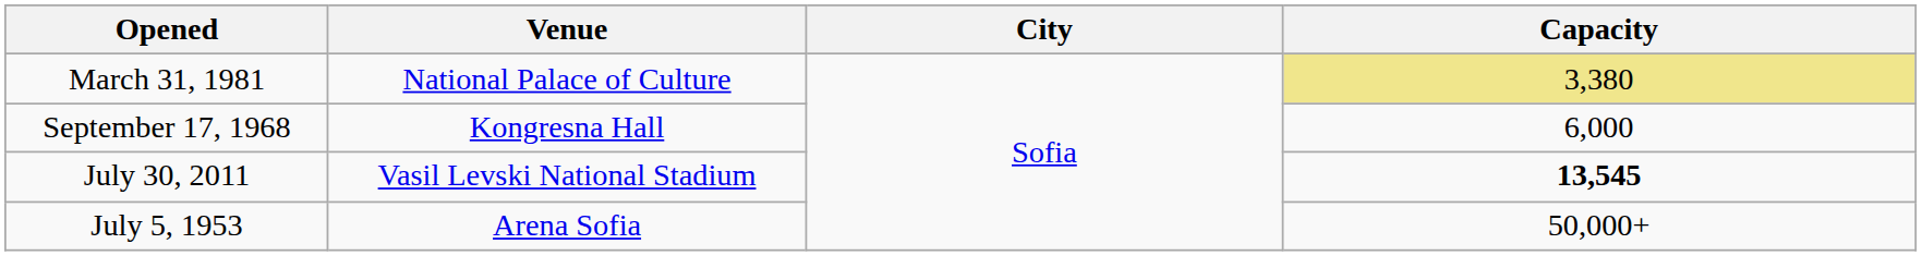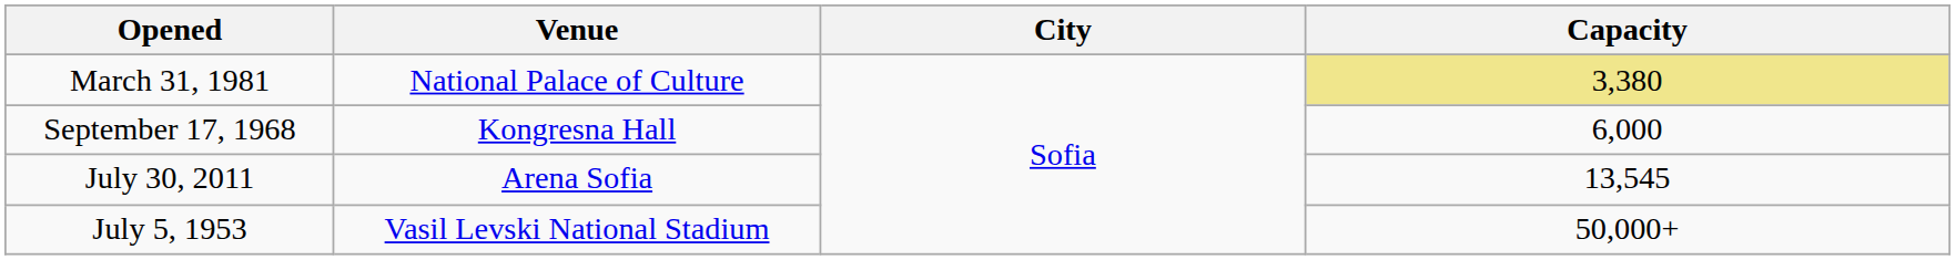 <table class="sortable wikitable" style="text-align:center;">
 <tr>
 <th scope="col" style="width:10em;">Opened</th>
 <th scope="col" style="width:15em;">Venue</th>
 <th scope="col" style="width:15em;">City</th>
 <th scope="col" style="width:20em;">Capacity</th>
 </tr>
 <tr>
 <td>March 31, 1981</td>
 <td><a href='#'>National Palace of Culture</a></td>
 <td rowspan="4"><a href='#'>Sofia</a></td>
 <td style="background: khaki;">3,380</td>
 </tr>
 <tr>
 <td>September 17, 1968</td>
 <td><a href='#'>Kongresna Hall</a></td>
 <td>6,000</td>
 </tr>
 <tr>
 <td>July 30, 2011</td>
-<td><a href='#'>Vasil Levski National Stadium</a></td>
-<td><strong>13,545</strong></td>
+<td><a href='#'>Arena Sofia</a></td>
+<td>13,545</td>
 </tr>
 <tr>
 <td>July 5, 1953</td>
-<td><a href='#'>Arena Sofia</a></td>
+<td><a href='#'>Vasil Levski National Stadium</a></td>
 <td>50,000+</td>
 </tr>
 </table>
